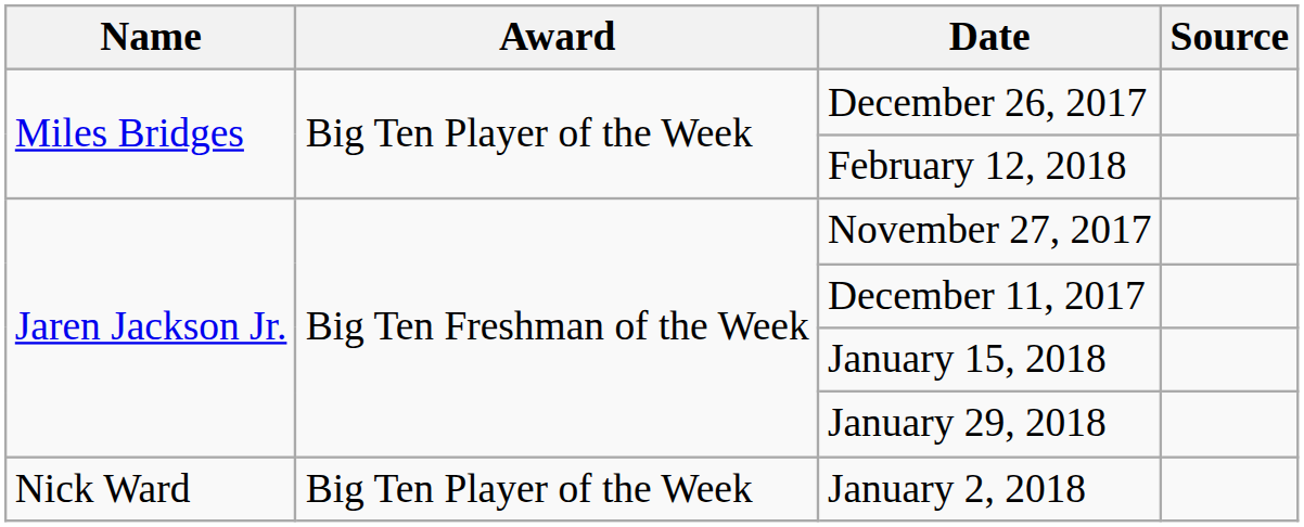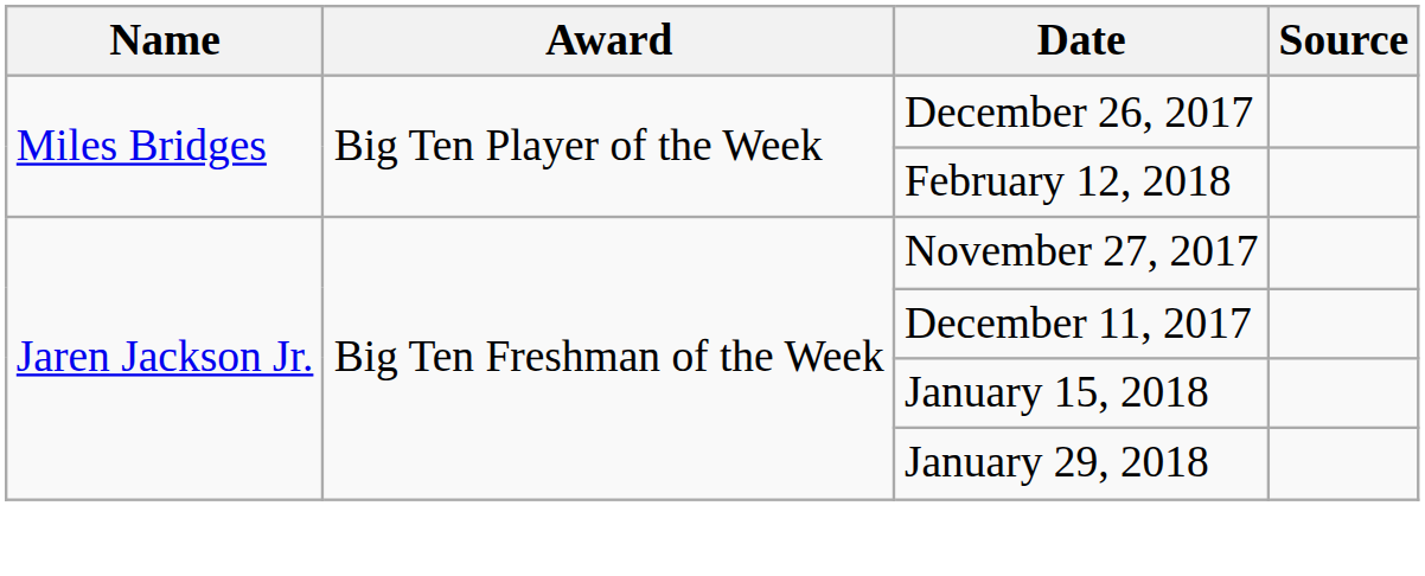 <table class=wikitable "border="1">
 <tr>
 <th>Name</th>
 <th>Award</th>
 <th>Date</th>
 <th>Source</th>
 </tr>
 <tr>
 <td rowspan=2><a href='#'>Miles Bridges</a></td>
 <td rowspan=2>Big Ten Player of the Week</td>
 <td>December 26, 2017</td>
 <td></td>
 </tr>
 <tr>
 <td>February 12, 2018</td>
 <td></td>
 </tr>
 <tr>
 <td rowspan=4><a href='#'>Jaren Jackson Jr.</a></td>
 <td rowspan=4>Big Ten Freshman of the Week</td>
 <td>November 27, 2017</td>
 <td></td>
 </tr>
 <tr>
 <td>December 11, 2017</td>
 <td></td>
 </tr>
 <tr>
 <td>January 15, 2018</td>
 <td></td>
 </tr>
 <tr>
 <td>January 29, 2018</td>
 <td></td>
 </tr>
-<tr>
-<td>Nick Ward</td>
-<td>Big Ten Player of the Week</td>
-<td>January 2, 2018</td>
-<td></td>
-</tr>
 </table>
